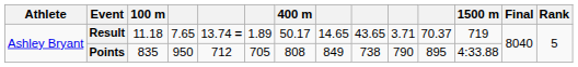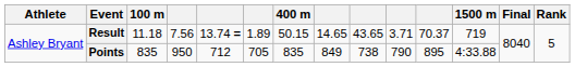 <table class="wikitable" style="font-size:90%;">
 <tr>
 <th>Athlete</th>
 <th>Event</th>
 <th>100 m</th>
 <th></th>
 <th></th>
 <th></th>
 <th>400 m</th>
 <th></th>
 <th></th>
 <th></th>
 <th></th>
 <th>1500 m</th>
 <th>Final</th>
 <th>Rank</th>
 </tr>
 <tr align=center>
 <td style="text-align:left;" rowspan="2"><a href='#'>Ashley Bryant</a></td>
 <th style="font-size:95%">Result</th>
 <td>11.18</td>
-<td>7.65</td>
+<td>7.56</td>
 <td>13.74 <strong>=</strong></td>
 <td>1.89</td>
-<td>50.17</td>
+<td>50.15</td>
 <td>14.65</td>
 <td>43.65 <strong></strong></td>
 <td>3.71 <strong></strong></td>
 <td>70.37 <strong></strong></td>
 <td>719</td>
 <td rowspan="2">8040</td>
 <td rowspan="2">5</td>
 </tr>
 <tr align=center>
 <th style="font-size:95%">Points</th>
 <td>835</td>
 <td>950</td>
 <td>712</td>
 <td>705</td>
-<td>808</td>
+<td>835</td>
 <td>849</td>
 <td>738</td>
 <td>790</td>
 <td>895</td>
 <td>4:33.88</td>
 </tr>
 </table>
